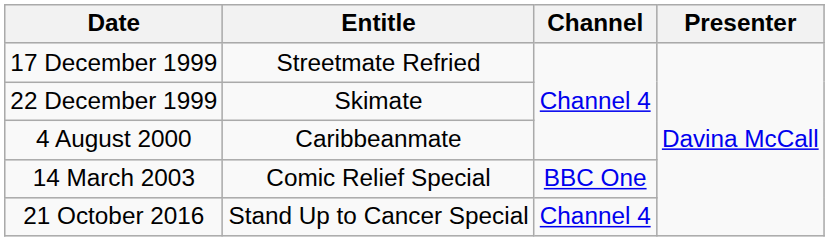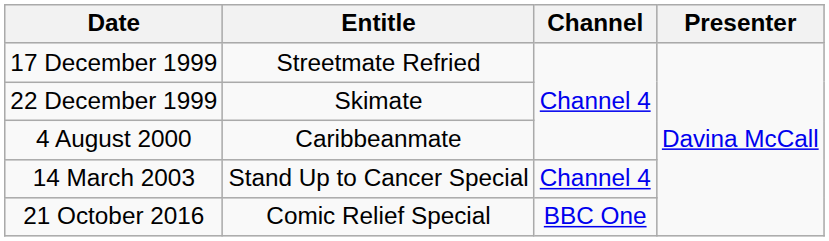 <table class="wikitable" style="text-align:center;">
 <tr>
 <th>Date</th>
 <th>Entitle</th>
 <th>Channel</th>
 <th>Presenter</th>
 </tr>
 <tr>
 <td>17 December 1999</td>
 <td>Streetmate Refried</td>
 <td rowspan="3"><a href='#'>Channel 4</a></td>
 <td rowspan="5"><a href='#'>Davina McCall</a></td>
 </tr>
 <tr>
 <td>22 December 1999</td>
 <td>Skimate</td>
 </tr>
 <tr>
 <td>4 August 2000</td>
 <td>Caribbeanmate</td>
 </tr>
 <tr>
 <td>14 March 2003</td>
+<td>Stand Up to Cancer Special</td>
+<td><a href='#'>Channel 4</a></td>
+</tr>
+<tr>
+<td>21 October 2016</td>
 <td>Comic Relief Special</td>
 <td><a href='#'>BBC One</a></td>
 </tr>
-<tr>
-<td>21 October 2016</td>
-<td>Stand Up to Cancer Special</td>
-<td><a href='#'>Channel 4</a></td>
-</tr>
 </table>
